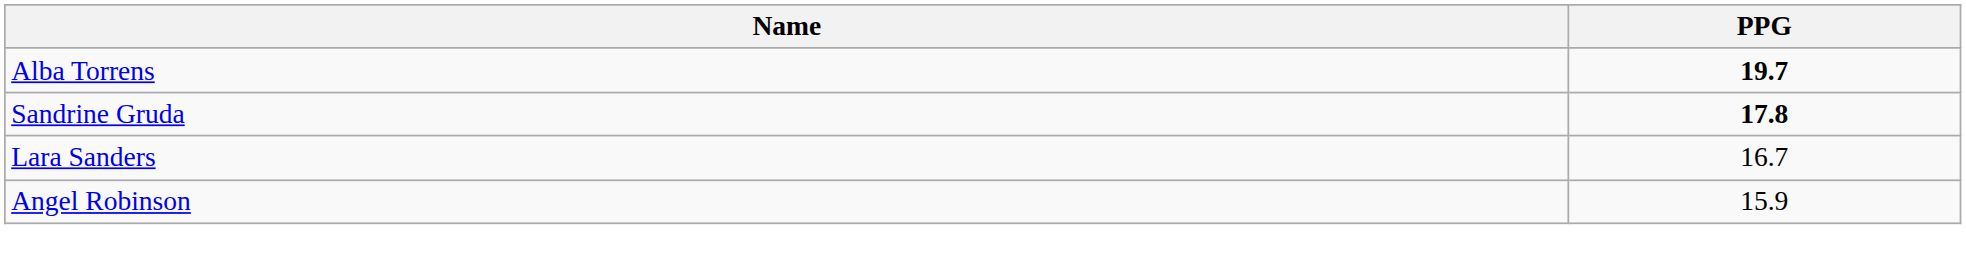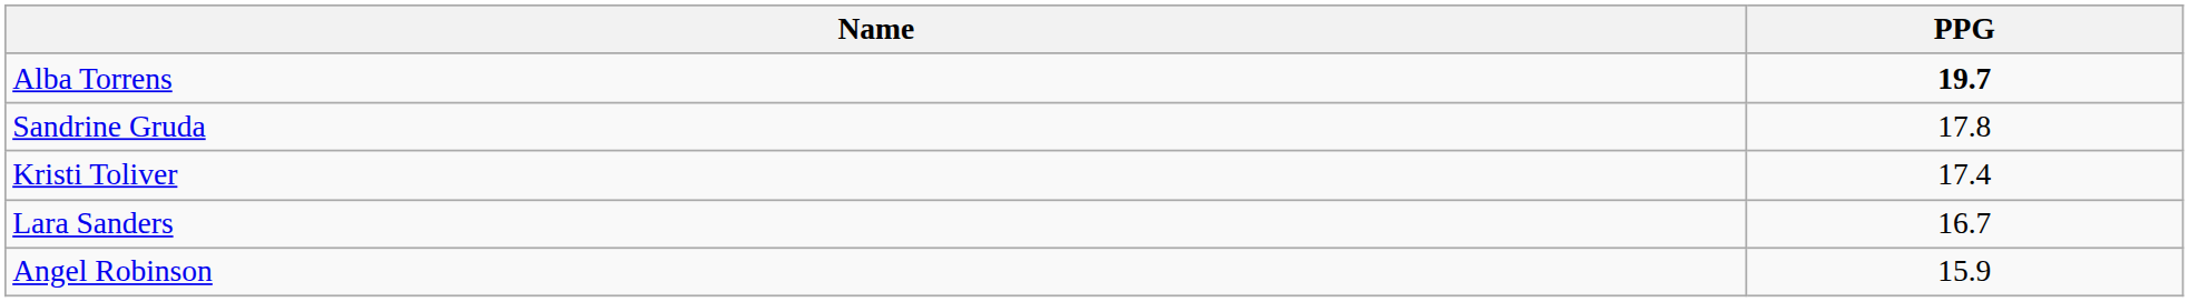 <table class=wikitable width="90%">
 <tr>
 <th width="80%">Name</th>
 <th width="20%">PPG</th>
 </tr>
 <tr>
 <td> <a href='#'>Alba Torrens</a></td>
 <td align=center><strong>19.7</strong></td>
 </tr>
 <tr>
 <td> <a href='#'>Sandrine Gruda</a></td>
-<td align=center><strong>17.8</strong></td>
+<td align=center>17.8</td>
+</tr>
+<tr>
+<td> <a href='#'>Kristi Toliver</a></td>
+<td align=center>17.4</td>
 </tr>
 <tr>
 <td> <a href='#'>Lara Sanders</a></td>
 <td align=center>16.7</td>
 </tr>
 <tr>
 <td> <a href='#'>Angel Robinson</a></td>
 <td align=center>15.9</td>
 </tr>
 </table>
